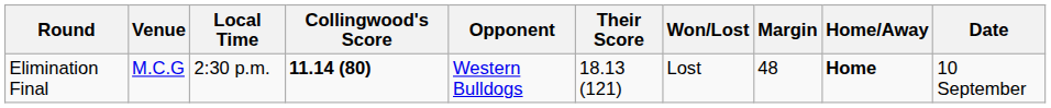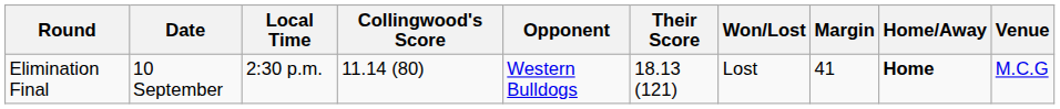 <table class="wikitable" style="font-size: 95%;">
 <tr>
 <th>Round</th>
-<th>Venue</th>
+<th>Date</th>
 <th>Local Time</th>
 <th>Collingwood's Score</th>
 <th>Opponent</th>
 <th>Their Score</th>
 <th>Won/Lost</th>
 <th>Margin</th>
 <th>Home/Away</th>
-<th>Date</th>
+<th>Venue</th>
 </tr>
 <tr valign="top">
 <td>Elimination Final</td>
-<td><a href='#'>M.C.G</a></td>
+<td>10 September</td>
 <td>2:30 p.m.</td>
-<td><strong>11.14 (80)</strong></td>
+<td>11.14 (80)</td>
 <td><a href='#'>Western Bulldogs</a></td>
 <td>18.13 (121)</td>
 <td>Lost</td>
-<td>48</td>
+<td>41</td>
 <td><strong>Home</strong></td>
-<td>10 September</td>
+<td><a href='#'>M.C.G</a></td>
 </tr>
 </table>
